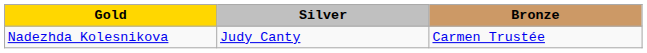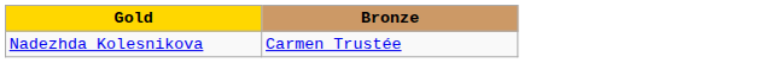 <table class="wikitable" style="text-align:left">
 <tr align="center">
 <td width=200 bgcolor=gold><strong>Gold</strong></td>
-<td width=200 bgcolor=silver><strong>Silver</strong></td>
 <td width=200 bgcolor=CC9966><strong>Bronze</strong></td>
 </tr>
 <tr>
 <td><a href='#'>Nadezhda Kolesnikova</a><br><em></em></td>
-<td><a href='#'>Judy Canty</a><br><em></em></td>
 <td><a href='#'>Carmen Trustée</a><br><em></em></td>
 </tr>
 </table>
